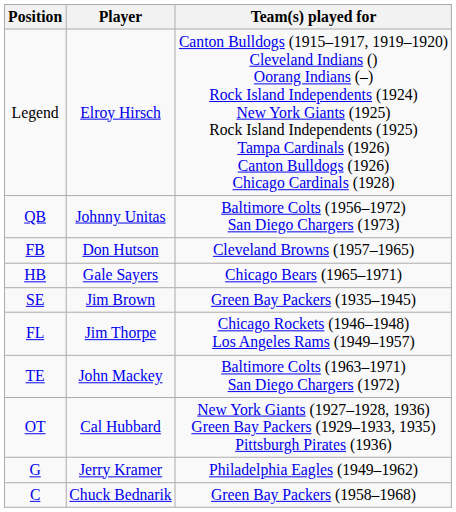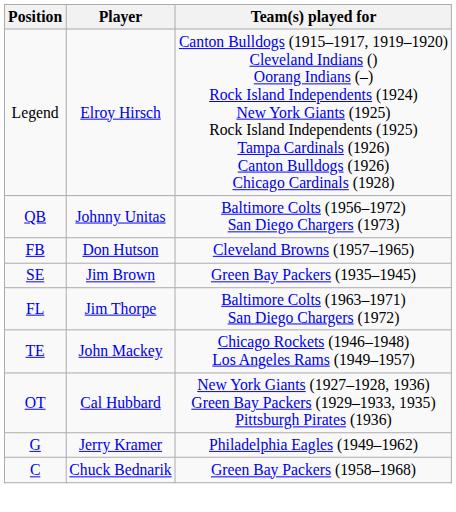 <table class="wikitable" style="text-align:center">
 <tr>
 <th>Position</th>
 <th>Player</th>
 <th>Team(s) played for</th>
 </tr>
 <tr>
 <td>Legend</td>
 <td><a href='#'>Elroy Hirsch</a></td>
 <td><a href='#'>Canton Bulldogs</a> (1915–1917, 1919–1920) <br> <a href='#'>Cleveland Indians</a> () <br> <a href='#'>Oorang Indians</a> (–) <br> <a href='#'>Rock Island Independents</a> (1924) <br> <a href='#'>New York Giants</a> (1925) <br> Rock Island Independents (1925) <br> <a href='#'>Tampa Cardinals</a> (1926) <br> <a href='#'>Canton Bulldogs</a> (1926) <br> <a href='#'>Chicago Cardinals</a> (1928)</td>
 </tr>
 <tr>
 <td rowspan=1><a href='#'>QB</a></td>
 <td><a href='#'>Johnny Unitas</a></td>
 <td><a href='#'>Baltimore Colts</a> (1956–1972)<br><a href='#'>San Diego Chargers</a> (1973)</td>
 </tr>
 <tr>
 <td rowspan=1><a href='#'>FB</a></td>
 <td><a href='#'>Don Hutson</a></td>
 <td><a href='#'>Cleveland Browns</a> (1957–1965)</td>
 </tr>
 <tr>
-<td rowspan=1><a href='#'>HB</a></td>
-<td><a href='#'>Gale Sayers</a></td>
-<td><a href='#'>Chicago Bears</a> (1965–1971)</td>
-</tr>
-<tr>
 <td rowspan=1><a href='#'>SE</a></td>
 <td><a href='#'>Jim Brown</a></td>
 <td><a href='#'>Green Bay Packers</a> (1935–1945)</td>
 </tr>
 <tr>
 <td rowspan=1><a href='#'>FL</a></td>
 <td><a href='#'>Jim Thorpe</a></td>
-<td><a href='#'>Chicago Rockets</a> (1946–1948) <br><a href='#'>Los Angeles Rams</a> (1949–1957)</td>
+<td><a href='#'>Baltimore Colts</a> (1963–1971)<br><a href='#'>San Diego Chargers</a> (1972)</td>
 </tr>
 <tr>
 <td rowspan=1><a href='#'>TE</a></td>
 <td><a href='#'>John Mackey</a></td>
-<td><a href='#'>Baltimore Colts</a> (1963–1971)<br><a href='#'>San Diego Chargers</a> (1972)</td>
+<td><a href='#'>Chicago Rockets</a> (1946–1948) <br><a href='#'>Los Angeles Rams</a> (1949–1957)</td>
 </tr>
 <tr>
 <td rowspan=1><a href='#'>OT</a></td>
 <td><a href='#'>Cal Hubbard</a></td>
 <td><a href='#'>New York Giants</a> (1927–1928, 1936)<br><a href='#'>Green Bay Packers</a> (1929–1933, 1935)<br><a href='#'>Pittsburgh Pirates</a> (1936)</td>
 </tr>
 <tr>
 <td rowspan=1><a href='#'>G</a></td>
 <td><a href='#'>Jerry Kramer</a></td>
 <td><a href='#'>Philadelphia Eagles</a> (1949–1962)</td>
 </tr>
 <tr>
 <td rowspan=1><a href='#'>C</a></td>
 <td><a href='#'>Chuck Bednarik</a></td>
 <td><a href='#'>Green Bay Packers</a> (1958–1968)</td>
 </tr>
 </table>
